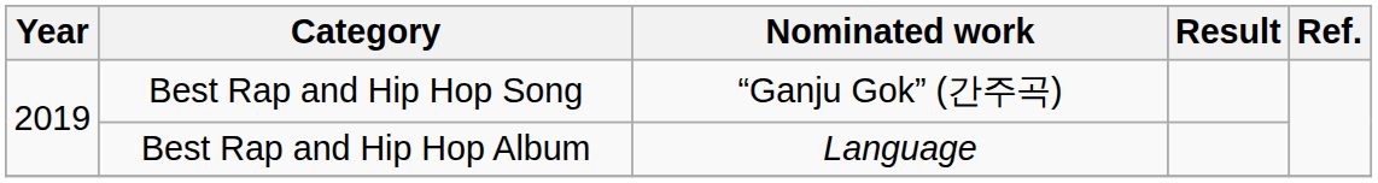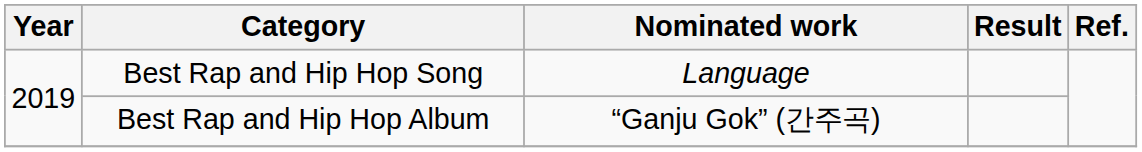 <table class="wikitable plainrowheaders" style="text-align:center;">
 <tr>
 <th>Year</th>
 <th style="width:15em;">Category</th>
 <th style="width:15em;">Nominated work</th>
 <th>Result</th>
 <th>Ref.</th>
 </tr>
 <tr>
 <td rowspan="2">2019</td>
 <td>Best Rap and Hip Hop Song</td>
-<td>“Ganju Gok” (간주곡)</td>
+<td><em>Language</em></td>
 <td></td>
 <td rowspan="2"></td>
 </tr>
 <tr>
 <td>Best Rap and Hip Hop Album</td>
-<td><em>Language</em></td>
+<td>“Ganju Gok” (간주곡)</td>
 <td></td>
 </tr>
 <tr>
 </tr>
 </table>
